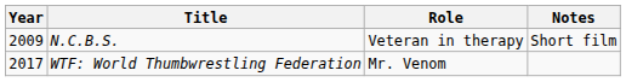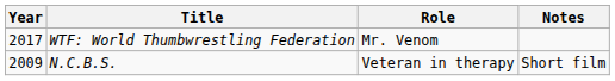 <table class="wikitable sortable">
 <tr>
 <th>Year</th>
 <th>Title</th>
 <th>Role</th>
 <th class="unsortable">Notes</th>
 </tr>
 <tr>
+<td>2017</td>
+<td><em>WTF: World Thumbwrestling Federation</em></td>
+<td>Mr. Venom</td>
+<td></td>
+</tr>
+<tr>
 <td>2009</td>
 <td><em>N.C.B.S.</em></td>
 <td>Veteran in therapy</td>
 <td>Short film</td>
 </tr>
-<tr>
-<td>2017</td>
-<td><em>WTF: World Thumbwrestling Federation</em></td>
-<td>Mr. Venom</td>
-<td></td>
-</tr>
 </table>
